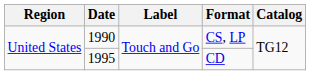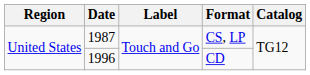 <table class="wikitable">
 <tr>
 <th>Region</th>
 <th>Date</th>
 <th>Label</th>
 <th>Format</th>
 <th>Catalog</th>
 </tr>
 <tr>
 <td rowspan="2"><a href='#'>United States</a></td>
-<td>1990</td>
+<td>1987</td>
 <td rowspan="2"><a href='#'>Touch and Go</a></td>
 <td><a href='#'>CS</a>, <a href='#'>LP</a></td>
 <td rowspan="2">TG12</td>
 </tr>
 <tr>
-<td>1995</td>
+<td>1996</td>
 <td><a href='#'>CD</a></td>
 </tr>
 </table>
